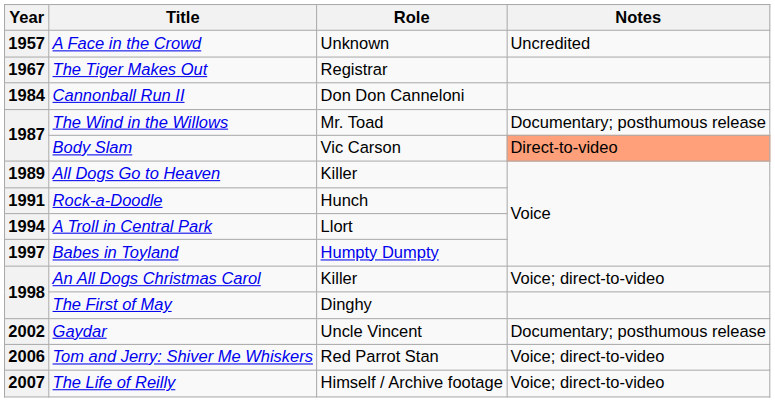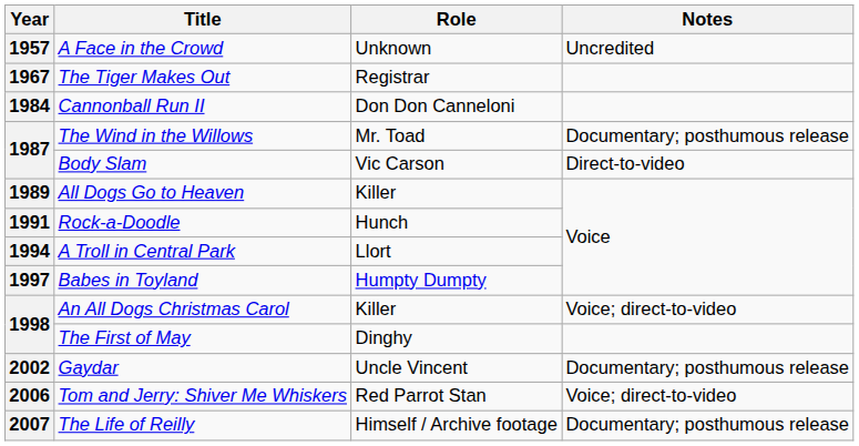 <table class="wikitable">
 <tr>
 <th>Year</th>
 <th>Title</th>
 <th>Role</th>
 <th class="unsortable">Notes</th>
 </tr>
 <tr>
 <th>1957</th>
 <td><em><a href='#'>A Face in the Crowd</a></em></td>
 <td>Unknown</td>
 <td>Uncredited</td>
 </tr>
 <tr>
 <th>1967</th>
 <td><em><a href='#'>The Tiger Makes Out</a></em></td>
 <td>Registrar</td>
 <td></td>
 </tr>
 <tr>
 <th>1984</th>
 <td><em><a href='#'>Cannonball Run II</a></em></td>
 <td>Don Don Canneloni</td>
 <td></td>
 </tr>
 <tr>
 <th rowspan="2">1987</th>
 <td><em><a href='#'>The Wind in the Willows</a></em></td>
 <td>Mr. Toad</td>
 <td>Documentary; posthumous release</td>
 </tr>
 <tr>
 <td><em><a href='#'>Body Slam</a></em></td>
 <td>Vic Carson</td>
-<td style="background: lightsalmon;">Direct-to-video</td>
+<td>Direct-to-video</td>
 </tr>
 <tr>
 <th>1989</th>
 <td><em><a href='#'>All Dogs Go to Heaven</a></em></td>
 <td>Killer</td>
 <td rowspan="4">Voice</td>
 </tr>
 <tr>
 <th>1991</th>
 <td><em><a href='#'>Rock-a-Doodle</a></em></td>
 <td>Hunch</td>
 </tr>
 <tr>
 <th>1994</th>
 <td><em><a href='#'>A Troll in Central Park</a></em></td>
 <td>Llort</td>
 </tr>
 <tr>
 <th>1997</th>
 <td><em><a href='#'>Babes in Toyland</a></em></td>
 <td><a href='#'>Humpty Dumpty</a></td>
 </tr>
 <tr>
 <th rowspan="2">1998</th>
 <td><em><a href='#'>An All Dogs Christmas Carol</a></em></td>
 <td>Killer</td>
 <td>Voice; direct-to-video</td>
 </tr>
 <tr>
 <td><em><a href='#'>The First of May</a></em></td>
 <td>Dinghy</td>
 <td></td>
 </tr>
 <tr>
 <th>2002</th>
 <td><em><a href='#'>Gaydar</a></em></td>
 <td>Uncle Vincent</td>
 <td>Documentary; posthumous release</td>
 </tr>
 <tr>
 <th>2006</th>
 <td><em><a href='#'>Tom and Jerry: Shiver Me Whiskers</a></em></td>
 <td>Red Parrot Stan</td>
 <td>Voice; direct-to-video</td>
 </tr>
 <tr>
 <th>2007</th>
 <td><em><a href='#'>The Life of Reilly</a></em></td>
 <td>Himself / Archive footage</td>
-<td>Voice; direct-to-video</td>
+<td>Documentary; posthumous release</td>
 </tr>
 </table>
